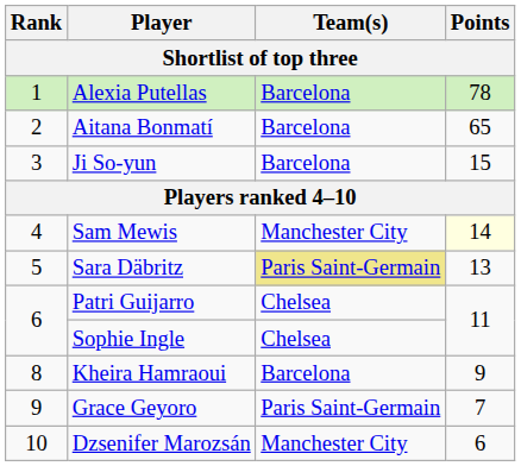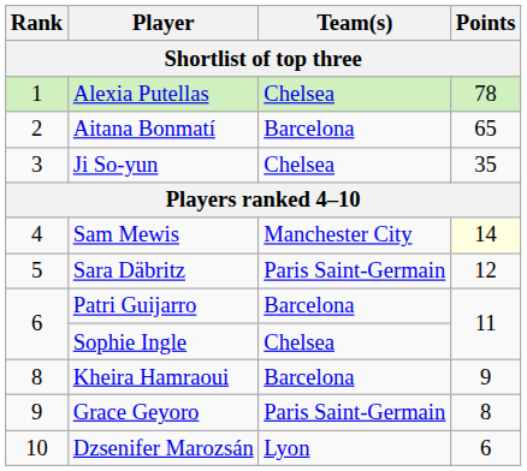 <table class="wikitable" style="text-align:center">
 <tr>
 <th>Rank</th>
 <th>Player</th>
 <th>Team(s)</th>
 <th>Points</th>
 </tr>
 <tr>
 <th colspan=4>Shortlist of top three</th>
 </tr>
 <tr bgcolor="#D0F0C0">
 <td>1</td>
 <td align=left> <a href='#'>Alexia Putellas</a></td>
-<td align=left> <a href='#'>Barcelona</a></td>
+<td align=left> <a href='#'>Chelsea</a></td>
 <td>78</td>
 </tr>
 <tr>
 <td>2</td>
 <td align=left> <a href='#'>Aitana Bonmatí</a></td>
 <td align=left> <a href='#'>Barcelona</a></td>
 <td>65</td>
 </tr>
 <tr>
 <td>3</td>
 <td align=left> <a href='#'>Ji So-yun</a></td>
-<td align=left> <a href='#'>Barcelona</a></td>
-<td>15</td>
+<td align=left> <a href='#'>Chelsea</a></td>
+<td>35</td>
 </tr>
 <tr>
 <th colspan=4>Players ranked 4–10</th>
 </tr>
 <tr>
 <td>4</td>
 <td align=left> <a href='#'>Sam Mewis</a></td>
 <td align=left> <a href='#'>Manchester City</a></td>
 <td style="background: lightyellow;">14</td>
 </tr>
 <tr>
 <td>5</td>
 <td align=left> <a href='#'>Sara Däbritz</a></td>
-<td align=left style="background: khaki;"> <a href='#'>Paris Saint-Germain</a></td>
-<td>13</td>
+<td align=left> <a href='#'>Paris Saint-Germain</a></td>
+<td>12</td>
 </tr>
 <tr>
 <td rowspan=2>6</td>
 <td align=left> <a href='#'>Patri Guijarro</a></td>
-<td align=left> <a href='#'>Chelsea</a></td>
+<td align=left> <a href='#'>Barcelona</a></td>
 <td rowspan=2>11</td>
 </tr>
 <tr>
 <td align=left> <a href='#'>Sophie Ingle</a></td>
 <td align=left> <a href='#'>Chelsea</a></td>
 </tr>
 <tr>
 <td>8</td>
 <td align=left> <a href='#'>Kheira Hamraoui</a></td>
 <td align=left> <a href='#'>Barcelona</a></td>
 <td>9</td>
 </tr>
 <tr>
 <td>9</td>
 <td align=left> <a href='#'>Grace Geyoro</a></td>
 <td align=left> <a href='#'>Paris Saint-Germain</a></td>
-<td>7</td>
+<td>8</td>
 </tr>
 <tr>
 <td>10</td>
 <td align=left> <a href='#'>Dzsenifer Marozsán</a></td>
-<td align=left> <a href='#'>Manchester City</a></td>
+<td align=left> <a href='#'>Lyon</a></td>
 <td>6</td>
 </tr>
 </table>
